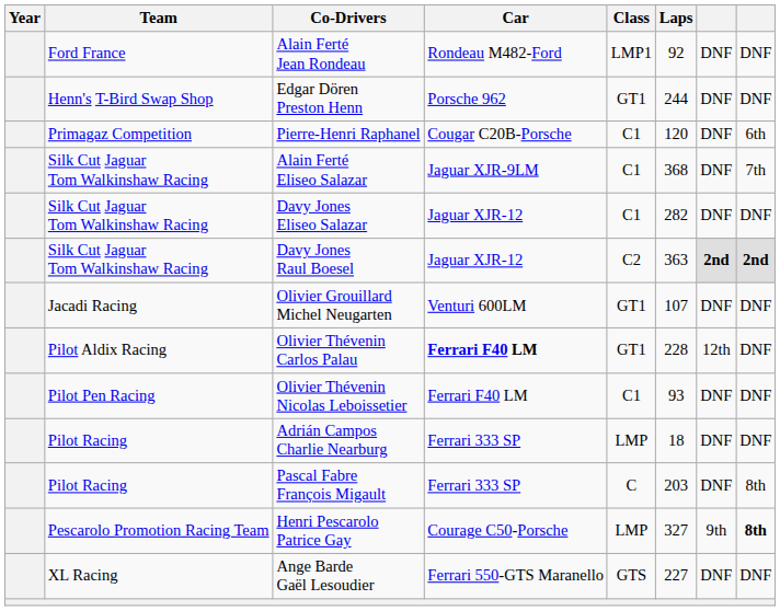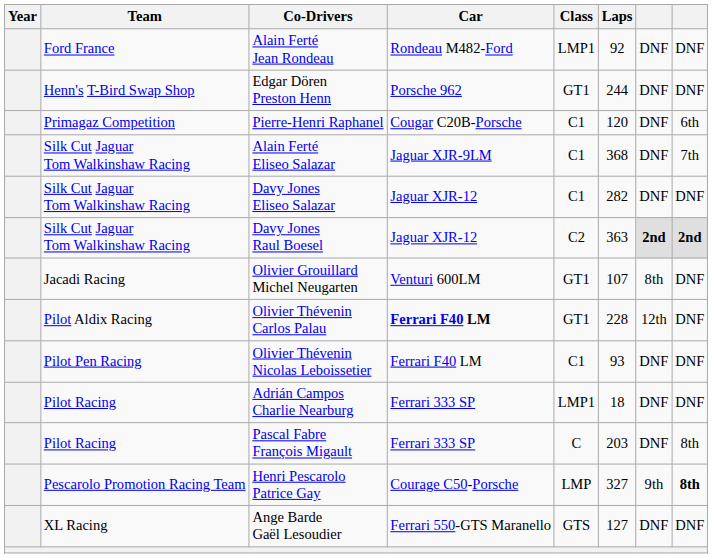 <table class="wikitable" style="text-align:center; font-size:90%">
 <tr>
 <th>Year</th>
 <th>Team</th>
 <th>Co-Drivers</th>
 <th>Car</th>
 <th>Class</th>
 <th>Laps</th>
 <th></th>
 <th></th>
 </tr>
 <tr>
 <th></th>
 <td align="left"> <a href='#'>Ford France</a></td>
 <td align="left"> <a href='#'>Alain Ferté</a><br> <a href='#'>Jean Rondeau</a></td>
 <td align="left"><a href='#'>Rondeau</a> M482-<a href='#'>Ford</a></td>
 <td>LMP1</td>
 <td>92</td>
 <td>DNF</td>
 <td>DNF</td>
 </tr>
 <tr>
 <th></th>
 <td align="left"> <a href='#'>Henn's</a> <a href='#'>T-Bird Swap Shop</a></td>
 <td align="left"> Edgar Dören<br> <a href='#'>Preston Henn</a></td>
 <td align="left"><a href='#'>Porsche 962</a></td>
 <td>GT1</td>
 <td>244</td>
 <td>DNF</td>
 <td>DNF</td>
 </tr>
 <tr>
 <th></th>
 <td align="left"> <a href='#'>Primagaz Competition</a></td>
 <td align="left"> <a href='#'>Pierre-Henri Raphanel</a></td>
 <td align="left"><a href='#'>Cougar</a> C20B-<a href='#'>Porsche</a></td>
 <td>C1</td>
 <td>120</td>
 <td>DNF</td>
 <td>6th</td>
 </tr>
 <tr>
 <th></th>
 <td align="left"> <a href='#'>Silk Cut</a> <a href='#'>Jaguar</a><br> <a href='#'>Tom Walkinshaw Racing</a></td>
 <td align="left"> <a href='#'>Alain Ferté</a><br> <a href='#'>Eliseo Salazar</a></td>
 <td align="left"><a href='#'>Jaguar XJR-9LM</a></td>
 <td>C1</td>
 <td>368</td>
 <td>DNF</td>
 <td>7th</td>
 </tr>
 <tr>
 <th></th>
 <td align="left"> <a href='#'>Silk Cut</a> <a href='#'>Jaguar</a><br> <a href='#'>Tom Walkinshaw Racing</a></td>
 <td align="left"> <a href='#'>Davy Jones</a><br> <a href='#'>Eliseo Salazar</a></td>
 <td align="left"><a href='#'>Jaguar XJR-12</a></td>
 <td>C1</td>
 <td>282</td>
 <td>DNF</td>
 <td>DNF</td>
 </tr>
 <tr>
 <th></th>
 <td align="left"> <a href='#'>Silk Cut</a> <a href='#'>Jaguar</a><br> <a href='#'>Tom Walkinshaw Racing</a></td>
 <td align="left"> <a href='#'>Davy Jones</a><br> <a href='#'>Raul Boesel</a></td>
 <td align="left"><a href='#'>Jaguar XJR-12</a></td>
 <td>C2</td>
 <td>363</td>
 <td style="background:#DFDFDF;"><strong>2nd</strong></td>
 <td style="background:#DFDFDF;"><strong>2nd</strong></td>
 </tr>
 <tr>
 <th></th>
 <td align="left"> Jacadi Racing</td>
 <td align="left"> <a href='#'>Olivier Grouillard</a><br> Michel Neugarten</td>
 <td align="left"><a href='#'>Venturi</a> 600LM</td>
 <td>GT1</td>
 <td>107</td>
-<td>DNF</td>
+<td>8th</td>
 <td>DNF</td>
 </tr>
 <tr>
 <th></th>
 <td align="left"> <a href='#'>Pilot</a> Aldix Racing</td>
 <td align="left"> <a href='#'>Olivier Thévenin</a><br> <a href='#'>Carlos Palau</a></td>
 <td align="left"><strong><a href='#'>Ferrari F40</a> LM</strong></td>
 <td>GT1</td>
 <td>228</td>
 <td>12th</td>
 <td>DNF</td>
 </tr>
 <tr>
 <th></th>
 <td align="left"> <a href='#'>Pilot Pen Racing</a></td>
 <td align="left"> <a href='#'>Olivier Thévenin</a><br> <a href='#'>Nicolas Leboissetier</a></td>
 <td align="left"><a href='#'>Ferrari F40</a> LM</td>
 <td>C1</td>
 <td>93</td>
 <td>DNF</td>
 <td>DNF</td>
 </tr>
 <tr>
 <th></th>
 <td align="left"> <a href='#'>Pilot Racing</a></td>
 <td align="left"> <a href='#'>Adrián Campos</a><br> <a href='#'>Charlie Nearburg</a></td>
 <td align="left"><a href='#'>Ferrari 333 SP</a></td>
-<td>LMP</td>
+<td>LMP1</td>
 <td>18</td>
 <td>DNF</td>
 <td>DNF</td>
 </tr>
 <tr>
 <th></th>
 <td align="left"> <a href='#'>Pilot Racing</a></td>
 <td align="left"> <a href='#'>Pascal Fabre</a><br> <a href='#'>François Migault</a></td>
 <td align="left"><a href='#'>Ferrari 333 SP</a></td>
 <td>C</td>
 <td>203</td>
 <td>DNF</td>
 <td>8th</td>
 </tr>
 <tr>
 <th></th>
 <td align="left"> <a href='#'>Pescarolo Promotion Racing Team</a></td>
 <td align="left"> <a href='#'>Henri Pescarolo</a><br> <a href='#'>Patrice Gay</a></td>
 <td align="left"><a href='#'>Courage C50</a>-<a href='#'>Porsche</a></td>
 <td>LMP</td>
 <td>327</td>
 <td>9th</td>
 <td><strong>8th</strong></td>
 </tr>
 <tr>
 <th></th>
 <td align="left"> XL Racing</td>
 <td align="left"> Ange Barde<br> Gaël Lesoudier</td>
 <td align="left"><a href='#'>Ferrari 550</a>-GTS Maranello</td>
 <td>GTS</td>
-<td>227</td>
+<td>127</td>
 <td>DNF</td>
 <td>DNF</td>
 </tr>
 <tr>
 <th colspan="8"></th>
 </tr>
 </table>
